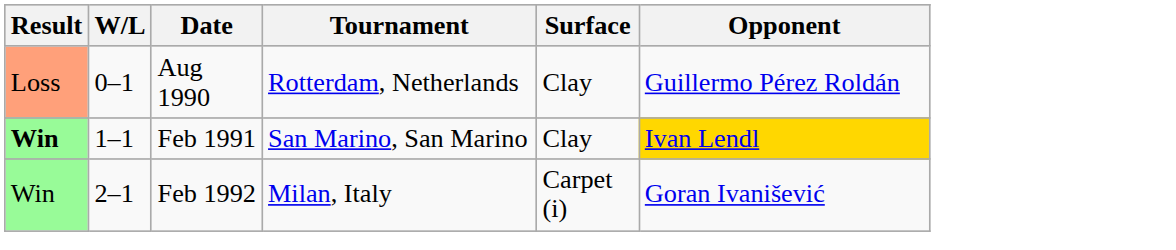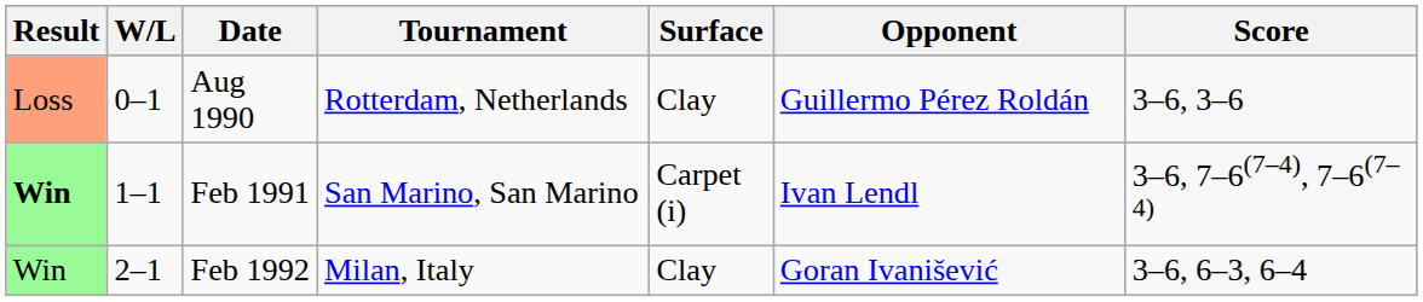 <table class="sortable wikitable">
 <tr>
 <th style="width:40px">Result</th>
 <th style="width:30px" class="unsortable">W/L</th>
 <th style="width:60px">Date</th>
 <th style="width:160px">Tournament</th>
 <th style="width:55px">Surface</th>
 <th style="width:170px">Opponent</th>
+<th style="width:140px" class="unsortable">Score</th>
 </tr>
 <tr>
 <td style="background:#ffa07a;">Loss</td>
 <td>0–1</td>
 <td>Aug 1990</td>
 <td><a href='#'>Rotterdam</a>, Netherlands</td>
 <td>Clay</td>
 <td> <a href='#'>Guillermo Pérez Roldán</a></td>
+<td>3–6, 3–6</td>
 </tr>
 <tr>
 <td style="background:#98fb98;"><strong>Win</strong></td>
 <td>1–1</td>
 <td>Feb 1991</td>
 <td><a href='#'>San Marino</a>, San Marino</td>
-<td>Clay</td>
-<td style="background: gold;"> <a href='#'>Ivan Lendl</a></td>
+<td>Carpet (i)</td>
+<td> <a href='#'>Ivan Lendl</a></td>
+<td>3–6, 7–6<sup>(7–4)</sup>, 7–6<sup>(7–4)</sup></td>
 </tr>
 <tr>
 <td style="background:#98fb98;">Win</td>
 <td>2–1</td>
 <td>Feb 1992</td>
 <td><a href='#'>Milan</a>, Italy</td>
-<td>Carpet (i)</td>
+<td>Clay</td>
 <td> <a href='#'>Goran Ivanišević</a></td>
+<td>3–6, 6–3, 6–4</td>
 </tr>
 </table>
